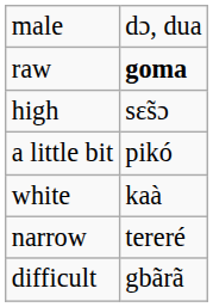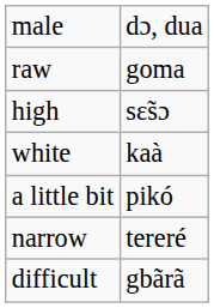 <table class="wikitable">
 <tr>
 <td>male</td>
 <td>dɔ, dua</td>
 </tr>
 <tr>
 <td>raw</td>
-<td><strong>goma</strong></td>
+<td>goma</td>
 </tr>
 <tr>
 <td>high</td>
 <td>sɛ̃sɔ</td>
 </tr>
 <tr>
+<td>white</td>
+<td>kaà</td>
+</tr>
+<tr>
 <td>a little bit</td>
 <td>pikó</td>
-</tr>
-<tr>
-<td>white</td>
-<td>kaà</td>
 </tr>
 <tr>
 <td>narrow</td>
 <td>tereré</td>
 </tr>
 <tr>
 <td>difficult</td>
 <td>gbãrã</td>
 </tr>
 </table>
